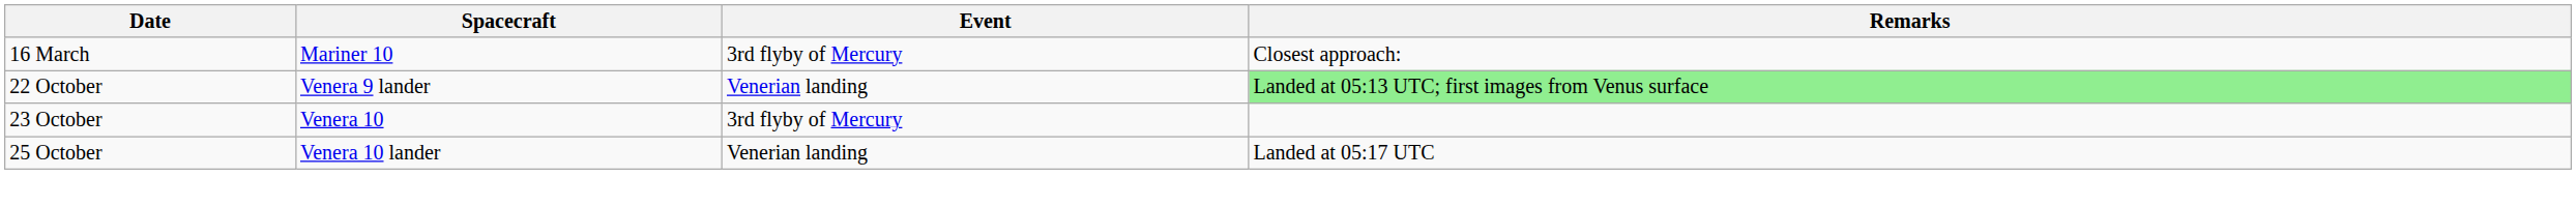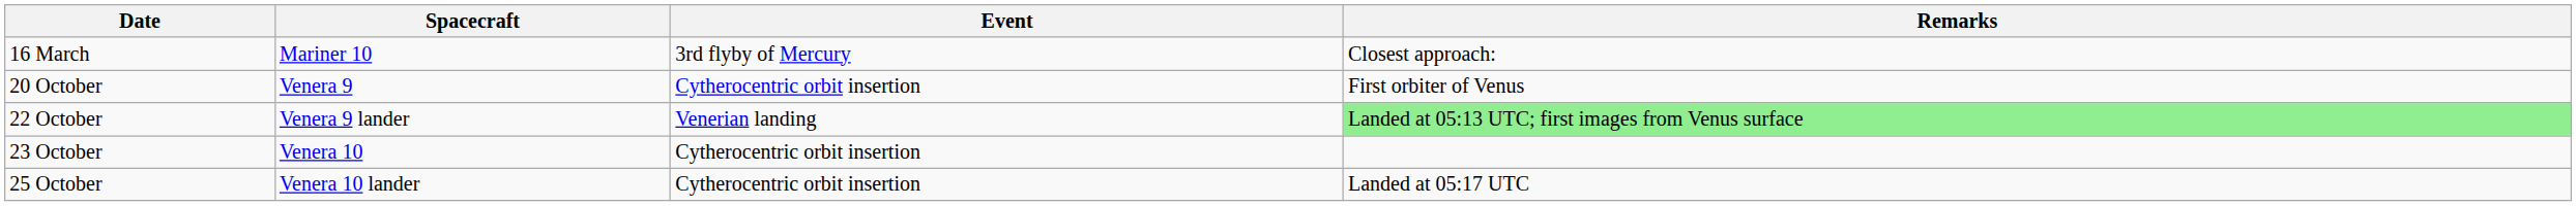 <table class=wikitable width="100%">
 <tr>
 <th>Date</th>
 <th>Spacecraft</th>
 <th>Event</th>
 <th>Remarks</th>
 </tr>
 <tr>
 <td>16 March</td>
 <td><a href='#'>Mariner 10</a></td>
 <td>3rd flyby of <a href='#'>Mercury</a></td>
 <td>Closest approach: </td>
 </tr>
 <tr>
+<td>20 October</td>
+<td><a href='#'>Venera 9</a></td>
+<td><a href='#'>Cytherocentric orbit</a> insertion</td>
+<td>First orbiter of Venus</td>
+</tr>
+<tr>
 <td>22 October</td>
 <td><a href='#'>Venera 9</a> lander</td>
 <td><a href='#'>Venerian</a> landing</td>
 <td style="background: lightgreen;">Landed at 05:13 UTC; first images from Venus surface</td>
 </tr>
 <tr>
 <td>23 October</td>
 <td><a href='#'>Venera 10</a></td>
-<td>3rd flyby of <a href='#'>Mercury</a></td>
+<td>Cytherocentric orbit insertion</td>
 <td></td>
 </tr>
 <tr>
 <td>25 October</td>
 <td><a href='#'>Venera 10</a> lander</td>
-<td>Venerian landing</td>
+<td>Cytherocentric orbit insertion</td>
 <td>Landed at 05:17 UTC</td>
 </tr>
 </table>
